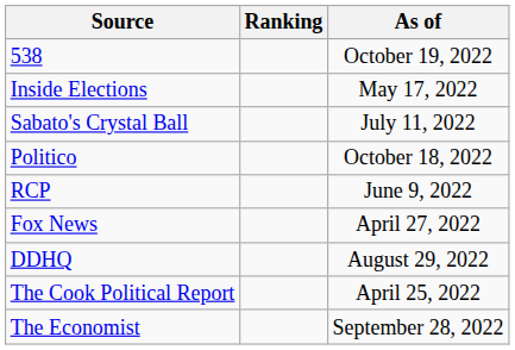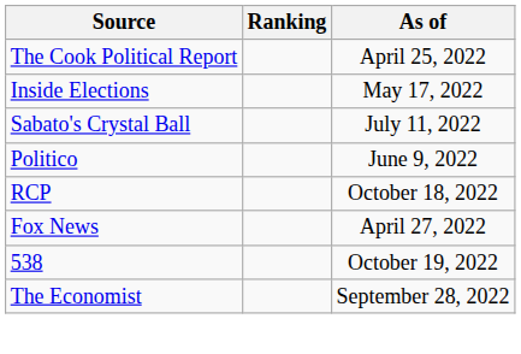 <table class="wikitable" style="text-align:center">
 <tr>
 <th>Source</th>
 <th>Ranking</th>
 <th>As of</th>
 </tr>
 <tr>
-<td align="left"><a href='#'>538</a></td>
+<td align=left><a href='#'>The Cook Political Report</a></td>
 <td></td>
-<td>October 19, 2022</td>
+<td>April 25, 2022</td>
 </tr>
 <tr>
 <td align=left><a href='#'>Inside Elections</a></td>
 <td></td>
 <td>May 17, 2022</td>
 </tr>
 <tr>
 <td align=left><a href='#'>Sabato's Crystal Ball</a></td>
 <td></td>
 <td>July 11, 2022</td>
 </tr>
 <tr>
 <td align=left><a href='#'>Politico</a></td>
 <td></td>
-<td>October 18, 2022</td>
+<td>June 9, 2022</td>
 </tr>
 <tr>
 <td align="left"><a href='#'>RCP</a></td>
 <td></td>
-<td>June 9, 2022</td>
+<td>October 18, 2022</td>
 </tr>
 <tr>
 <td align=left><a href='#'>Fox News</a></td>
 <td></td>
 <td>April 27, 2022</td>
 </tr>
 <tr>
-<td align="left"><a href='#'>DDHQ</a></td>
+<td align="left"><a href='#'>538</a></td>
 <td></td>
-<td>August 29, 2022</td>
-</tr>
-<tr>
-<td align=left><a href='#'>The Cook Political Report</a></td>
-<td></td>
-<td>April 25, 2022</td>
+<td>October 19, 2022</td>
 </tr>
 <tr>
 <td align="left"><a href='#'>The Economist</a></td>
 <td></td>
 <td>September 28, 2022</td>
 </tr>
 </table>
